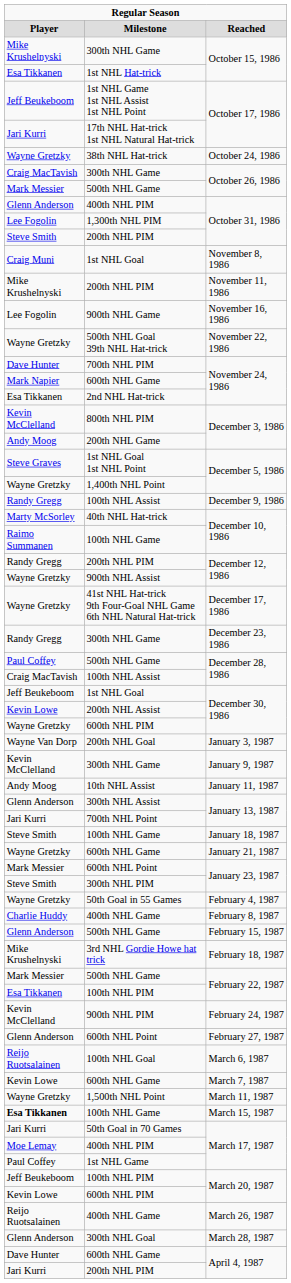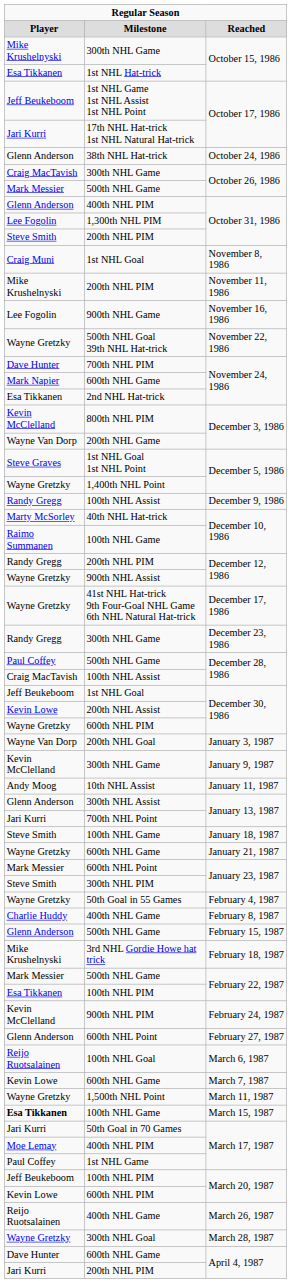 <table class="wikitable" style="width:50%;">
 <tr>
 <td colspan="10" style="text-align:center;"><strong>Regular Season</strong></td>
 </tr>
 <tr style="text-align:center; background:#ddd;">
 <td><strong>Player</strong></td>
 <td><strong>Milestone</strong></td>
 <td><strong>Reached</strong></td>
 </tr>
 <tr>
 <td><a href='#'>Mike Krushelnyski</a></td>
 <td>300th NHL Game</td>
 <td rowspan="2">October 15, 1986</td>
 </tr>
 <tr>
 <td><a href='#'>Esa Tikkanen</a></td>
 <td>1st NHL <a href='#'>Hat-trick</a></td>
 </tr>
 <tr>
 <td><a href='#'>Jeff Beukeboom</a></td>
 <td>1st NHL Game<br>1st NHL Assist<br>1st NHL Point</td>
 <td rowspan="2">October 17, 1986</td>
 </tr>
 <tr>
 <td><a href='#'>Jari Kurri</a></td>
 <td>17th NHL Hat-trick<br>1st NHL Natural Hat-trick</td>
 </tr>
 <tr>
-<td><a href='#'>Wayne Gretzky</a></td>
+<td>Glenn Anderson</td>
 <td>38th NHL Hat-trick</td>
 <td>October 24, 1986</td>
 </tr>
 <tr>
 <td><a href='#'>Craig MacTavish</a></td>
 <td>300th NHL Game</td>
 <td rowspan="2">October 26, 1986</td>
 </tr>
 <tr>
 <td><a href='#'>Mark Messier</a></td>
 <td>500th NHL Game</td>
 </tr>
 <tr>
 <td><a href='#'>Glenn Anderson</a></td>
 <td>400th NHL PIM</td>
 <td rowspan="3">October 31, 1986</td>
 </tr>
 <tr>
 <td><a href='#'>Lee Fogolin</a></td>
 <td>1,300th NHL PIM</td>
 </tr>
 <tr>
 <td><a href='#'>Steve Smith</a></td>
 <td>200th NHL PIM</td>
 </tr>
 <tr>
 <td><a href='#'>Craig Muni</a></td>
 <td>1st NHL Goal</td>
 <td>November 8, 1986</td>
 </tr>
 <tr>
 <td>Mike Krushelnyski</td>
 <td>200th NHL PIM</td>
 <td>November 11, 1986</td>
 </tr>
 <tr>
 <td>Lee Fogolin</td>
 <td>900th NHL Game</td>
 <td>November 16, 1986</td>
 </tr>
 <tr>
 <td>Wayne Gretzky</td>
 <td>500th NHL Goal<br>39th NHL Hat-trick</td>
 <td>November 22, 1986</td>
 </tr>
 <tr>
 <td><a href='#'>Dave Hunter</a></td>
 <td>700th NHL PIM</td>
 <td rowspan="3">November 24, 1986</td>
 </tr>
 <tr>
 <td><a href='#'>Mark Napier</a></td>
 <td>600th NHL Game</td>
 </tr>
 <tr>
 <td>Esa Tikkanen</td>
 <td>2nd NHL Hat-trick</td>
 </tr>
 <tr>
 <td><a href='#'>Kevin McClelland</a></td>
 <td>800th NHL PIM</td>
 <td rowspan="2">December 3, 1986</td>
 </tr>
 <tr>
-<td><a href='#'>Andy Moog</a></td>
+<td>Wayne Van Dorp</td>
 <td>200th NHL Game</td>
 </tr>
 <tr>
 <td><a href='#'>Steve Graves</a></td>
 <td>1st NHL Goal<br>1st NHL Point</td>
 <td rowspan="2">December 5, 1986</td>
 </tr>
 <tr>
 <td>Wayne Gretzky</td>
 <td>1,400th NHL Point</td>
 </tr>
 <tr>
 <td><a href='#'>Randy Gregg</a></td>
 <td>100th NHL Assist</td>
 <td>December 9, 1986</td>
 </tr>
 <tr>
 <td><a href='#'>Marty McSorley</a></td>
 <td>40th NHL Hat-trick</td>
 <td rowspan="2">December 10, 1986</td>
 </tr>
 <tr>
 <td><a href='#'>Raimo Summanen</a></td>
 <td>100th NHL Game</td>
 </tr>
 <tr>
 <td>Randy Gregg</td>
 <td>200th NHL PIM</td>
 <td rowspan="2">December 12, 1986</td>
 </tr>
 <tr>
 <td>Wayne Gretzky</td>
 <td>900th NHL Assist</td>
 </tr>
 <tr>
 <td>Wayne Gretzky</td>
 <td>41st NHL Hat-trick<br>9th Four-Goal NHL Game<br>6th NHL Natural Hat-trick</td>
 <td>December 17, 1986</td>
 </tr>
 <tr>
 <td>Randy Gregg</td>
 <td>300th NHL Game</td>
 <td>December 23, 1986</td>
 </tr>
 <tr>
 <td><a href='#'>Paul Coffey</a></td>
 <td>500th NHL Game</td>
 <td rowspan="2">December 28, 1986</td>
 </tr>
 <tr>
 <td>Craig MacTavish</td>
 <td>100th NHL Assist</td>
 </tr>
 <tr>
 <td>Jeff Beukeboom</td>
 <td>1st NHL Goal</td>
 <td rowspan="3">December 30, 1986</td>
 </tr>
 <tr>
 <td><a href='#'>Kevin Lowe</a></td>
 <td>200th NHL Assist</td>
 </tr>
 <tr>
 <td>Wayne Gretzky</td>
 <td>600th NHL PIM</td>
 </tr>
 <tr>
 <td>Wayne Van Dorp</td>
 <td>200th NHL Goal</td>
 <td>January 3, 1987</td>
 </tr>
 <tr>
 <td>Kevin McClelland</td>
 <td>300th NHL Game</td>
 <td>January 9, 1987</td>
 </tr>
 <tr>
 <td>Andy Moog</td>
 <td>10th NHL Assist</td>
 <td>January 11, 1987</td>
 </tr>
 <tr>
 <td>Glenn Anderson</td>
 <td>300th NHL Assist</td>
 <td rowspan="2">January 13, 1987</td>
 </tr>
 <tr>
 <td>Jari Kurri</td>
 <td>700th NHL Point</td>
 </tr>
 <tr>
 <td>Steve Smith</td>
 <td>100th  NHL Game</td>
 <td>January 18, 1987</td>
 </tr>
 <tr>
 <td>Wayne Gretzky</td>
 <td>600th NHL Game</td>
 <td>January 21, 1987</td>
 </tr>
 <tr>
 <td>Mark Messier</td>
 <td>600th NHL Point</td>
 <td rowspan="2">January 23, 1987</td>
 </tr>
 <tr>
 <td>Steve Smith</td>
 <td>300th NHL PIM</td>
 </tr>
 <tr>
 <td>Wayne Gretzky</td>
 <td>50th Goal in 55 Games</td>
 <td>February 4, 1987</td>
 </tr>
 <tr>
 <td><a href='#'>Charlie Huddy</a></td>
 <td>400th NHL Game</td>
 <td>February 8, 1987</td>
 </tr>
 <tr>
 <td><a href='#'>Glenn Anderson</a></td>
 <td>500th NHL Game</td>
 <td>February 15, 1987</td>
 </tr>
 <tr>
 <td>Mike Krushelnyski</td>
 <td>3rd NHL <a href='#'>Gordie Howe hat trick</a></td>
 <td>February 18, 1987</td>
 </tr>
 <tr>
 <td>Mark Messier</td>
 <td>500th NHL Game</td>
 <td rowspan="2">February 22, 1987</td>
 </tr>
 <tr>
 <td><a href='#'>Esa Tikkanen</a></td>
 <td>100th NHL PIM</td>
 </tr>
 <tr>
 <td>Kevin McClelland</td>
 <td>900th NHL PIM</td>
 <td>February 24, 1987</td>
 </tr>
 <tr>
 <td>Glenn Anderson</td>
 <td>600th NHL Point</td>
 <td>February 27, 1987</td>
 </tr>
 <tr>
 <td><a href='#'>Reijo Ruotsalainen</a></td>
 <td>100th NHL Goal</td>
 <td>March 6, 1987</td>
 </tr>
 <tr>
 <td>Kevin Lowe</td>
 <td>600th NHL Game</td>
 <td>March 7, 1987</td>
 </tr>
 <tr>
 <td>Wayne Gretzky</td>
 <td>1,500th NHL Point</td>
 <td>March 11, 1987</td>
 </tr>
 <tr>
 <td><strong>Esa Tikkanen</strong></td>
 <td>100th NHL Game</td>
 <td>March 15, 1987</td>
 </tr>
 <tr>
 <td>Jari Kurri</td>
 <td>50th Goal in 70 Games</td>
 <td rowspan="3">March 17, 1987</td>
 </tr>
 <tr>
 <td><a href='#'>Moe Lemay</a></td>
 <td>400th NHL PIM</td>
 </tr>
 <tr>
 <td>Paul Coffey</td>
 <td>1st NHL Game</td>
 </tr>
 <tr>
 <td>Jeff Beukeboom</td>
 <td>100th NHL PIM</td>
 <td rowspan="2">March 20, 1987</td>
 </tr>
 <tr>
 <td>Kevin Lowe</td>
 <td>600th NHL PIM</td>
 </tr>
 <tr>
 <td>Reijo Ruotsalainen</td>
 <td>400th NHL Game</td>
 <td>March 26, 1987</td>
 </tr>
 <tr>
-<td>Glenn Anderson</td>
+<td><a href='#'>Wayne Gretzky</a></td>
 <td>300th NHL Goal</td>
 <td>March 28, 1987</td>
 </tr>
 <tr>
 <td>Dave Hunter</td>
 <td>600th NHL Game</td>
 <td rowspan="2">April 4, 1987</td>
 </tr>
 <tr>
 <td>Jari Kurri</td>
 <td>200th NHL PIM</td>
 </tr>
 </table>
